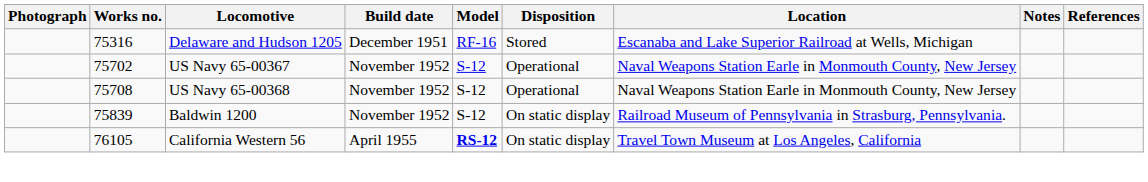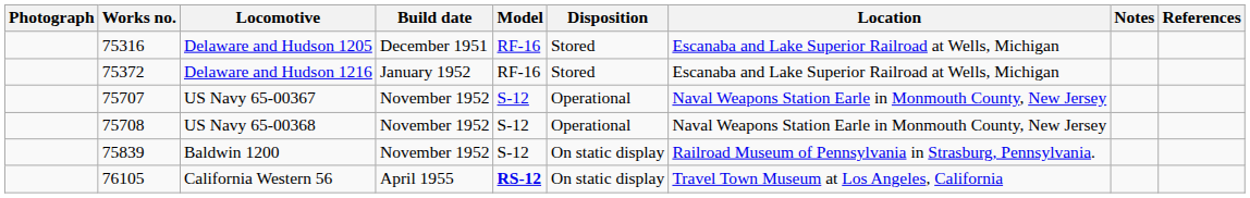 <table class="wikitable">
 <tr>
 <th>Photograph</th>
 <th>Works no.</th>
 <th>Locomotive</th>
 <th>Build date</th>
 <th>Model</th>
 <th>Disposition</th>
 <th>Location</th>
 <th>Notes</th>
 <th>References</th>
 </tr>
 <tr>
 <td></td>
 <td>75316</td>
 <td><a href='#'>Delaware and Hudson 1205</a></td>
 <td>December 1951</td>
 <td><a href='#'>RF-16</a></td>
 <td>Stored</td>
 <td><a href='#'>Escanaba and Lake Superior Railroad</a> at Wells, Michigan</td>
 <td></td>
 <td></td>
 </tr>
 <tr>
 <td></td>
-<td>75702</td>
+<td>75372</td>
+<td><a href='#'>Delaware and Hudson 1216</a></td>
+<td>January 1952</td>
+<td>RF-16</td>
+<td>Stored</td>
+<td>Escanaba and Lake Superior Railroad at Wells, Michigan</td>
+<td></td>
+<td></td>
+</tr>
+<tr>
+<td></td>
+<td>75707</td>
 <td>US Navy 65-00367</td>
 <td>November 1952</td>
 <td><a href='#'>S-12</a></td>
 <td>Operational</td>
 <td><a href='#'>Naval Weapons Station Earle</a> in <a href='#'>Monmouth County</a>, <a href='#'>New Jersey</a></td>
 <td></td>
 <td></td>
 </tr>
 <tr>
 <td></td>
 <td>75708</td>
 <td>US Navy 65-00368</td>
 <td>November 1952</td>
 <td>S-12</td>
 <td>Operational</td>
 <td>Naval Weapons Station Earle in Monmouth County, New Jersey</td>
 <td></td>
 <td></td>
 </tr>
 <tr>
 <td></td>
 <td>75839</td>
 <td>Baldwin 1200</td>
 <td>November 1952</td>
 <td>S-12</td>
 <td>On static display</td>
 <td><a href='#'>Railroad Museum of Pennsylvania</a> in <a href='#'>Strasburg, Pennsylvania</a>.</td>
 <td></td>
 <td></td>
 </tr>
 <tr>
 <td></td>
 <td>76105</td>
 <td>California Western 56</td>
 <td>April 1955</td>
 <td><strong><a href='#'>RS-12</a></strong></td>
 <td>On static display</td>
 <td><a href='#'>Travel Town Museum</a> at <a href='#'>Los Angeles</a>, <a href='#'>California</a></td>
 <td></td>
 <td></td>
 </tr>
 </table>
